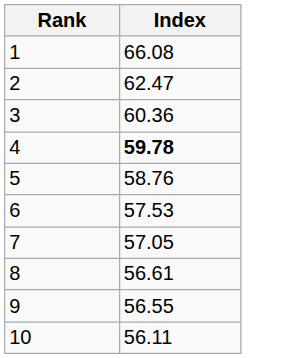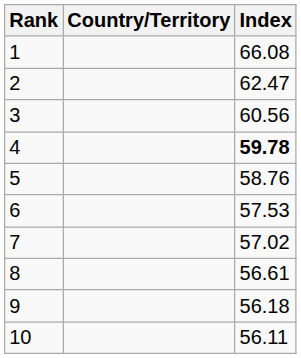 <table class="wikitable" style="width: 15%;">
 <tr>
 <th>Rank</th>
+<th>Country/Territory</th>
 <th>Index</th>
 </tr>
 <tr>
 <td>1</td>
+<td style="text-align: left"></td>
 <td>66.08</td>
 </tr>
 <tr>
 <td>2</td>
+<td style="text-align: left"></td>
 <td>62.47</td>
 </tr>
 <tr>
 <td>3</td>
-<td>60.36</td>
+<td style="text-align: left"></td>
+<td>60.56</td>
 </tr>
 <tr>
 <td>4</td>
+<td style="text-align: left"></td>
 <td><strong>59.78</strong></td>
 </tr>
 <tr>
 <td>5</td>
+<td style="text-align: left"></td>
 <td>58.76</td>
 </tr>
 <tr>
 <td>6</td>
+<td style="text-align: left"></td>
 <td>57.53</td>
 </tr>
 <tr>
 <td>7</td>
-<td>57.05</td>
+<td style="text-align: left"></td>
+<td>57.02</td>
 </tr>
 <tr>
 <td>8</td>
+<td style="text-align: left"></td>
 <td>56.61</td>
 </tr>
 <tr>
 <td>9</td>
-<td>56.55</td>
+<td style="text-align: left"></td>
+<td>56.18</td>
 </tr>
 <tr>
 <td>10</td>
+<td style="text-align: left"></td>
 <td>56.11</td>
 </tr>
 </table>
